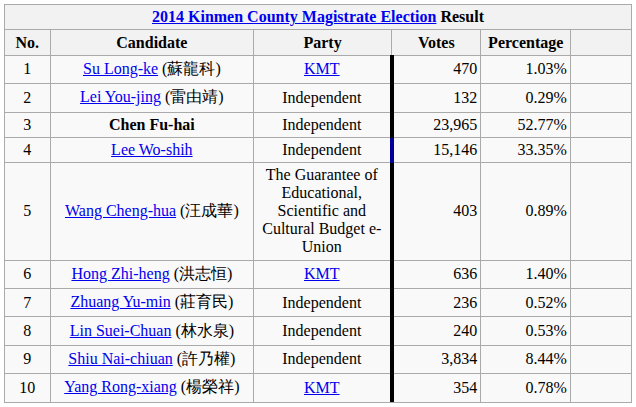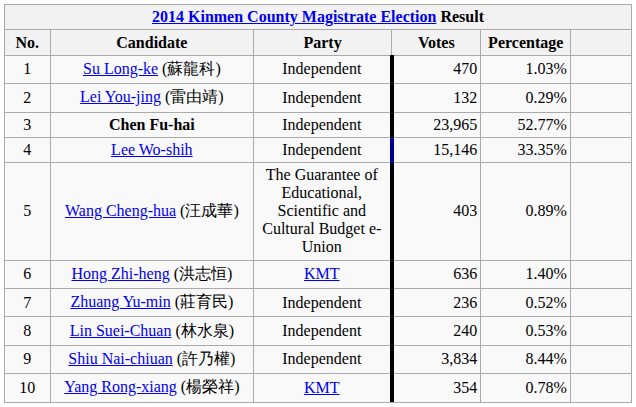 <table class="wikitable" style="text-align:center;margin: 1em auto;">
 <tr>
 <th colspan="7" width=620px><a href='#'>2014 Kinmen County Magistrate Election</a> Result</th>
 </tr>
 <tr>
 <th width=35>No.</th>
 <th width=180>Candidate</th>
 <th width=120>Party</th>
 <th width=75>Votes</th>
 <th width=75>Percentage</th>
 <th width=49></th>
 </tr>
 <tr>
 <td>1</td>
 <td><a href='#'>Su Long-ke</a> (蘇龍科)</td>
-<td><a href='#'>KMT</a></td>
+<td>Independent</td>
 <td style="border-left:4px solid #000000;" align="right">470</td>
 <td align="right">1.03%</td>
 <td align="center"></td>
 </tr>
 <tr>
 <td>2</td>
 <td><a href='#'>Lei You-jing</a> (雷由靖)</td>
 <td>Independent</td>
 <td style="border-left:4px solid #000000;" align="right">132</td>
 <td align="right">0.29%</td>
 <td align="center"></td>
 </tr>
 <tr>
 <td>3</td>
 <td><strong>Chen Fu-hai</strong></td>
 <td>Independent</td>
 <td style="border-left:4px solid #000000;" align="right">23,965</td>
 <td align="right">52.77%</td>
 <td align="center"></td>
 </tr>
 <tr>
 <td>4</td>
 <td><a href='#'>Lee Wo-shih</a></td>
 <td>Independent</td>
 <td style="border-left:4px solid #000099;" align="right">15,146</td>
 <td align="right">33.35%</td>
 <td align="center"></td>
 </tr>
 <tr>
 <td>5</td>
 <td><a href='#'>Wang Cheng-hua</a> (汪成華)</td>
 <td>The Guarantee of Educational, Scientific and Cultural Budget e-Union</td>
 <td style="border-left:4px solid #000000;" align="right">403</td>
 <td align="right">0.89%</td>
 <td align="center"></td>
 </tr>
 <tr>
 <td>6</td>
 <td><a href='#'>Hong Zhi-heng</a> (洪志恒)</td>
 <td><a href='#'>KMT</a></td>
 <td style="border-left:4px solid #000000;" align="right">636</td>
 <td align="right">1.40%</td>
 <td align="center"></td>
 </tr>
 <tr>
 <td>7</td>
 <td><a href='#'>Zhuang Yu-min</a> (莊育民)</td>
 <td>Independent</td>
 <td style="border-left:4px solid #000000;" align="right">236</td>
 <td align="right">0.52%</td>
 <td align="center"></td>
 </tr>
 <tr>
 <td>8</td>
 <td><a href='#'>Lin Suei-Chuan</a> (林水泉)</td>
 <td>Independent</td>
 <td style="border-left:4px solid #000000;" align="right">240</td>
 <td align="right">0.53%</td>
 <td align="center"></td>
 </tr>
 <tr>
 <td>9</td>
 <td><a href='#'>Shiu Nai-chiuan</a> (許乃權)</td>
 <td>Independent</td>
 <td style="border-left:4px solid #000000;" align="right">3,834</td>
 <td align="right">8.44%</td>
 <td align="center"></td>
 </tr>
 <tr>
 <td>10</td>
 <td><a href='#'>Yang Rong-xiang</a> (楊榮祥)</td>
 <td><a href='#'>KMT</a></td>
 <td style="border-left:4px solid #000000;" align="right">354</td>
 <td align="right">0.78%</td>
 <td align="center"></td>
 </tr>
 <tr bgcolor=EEEEEE>
 </tr>
 </table>
